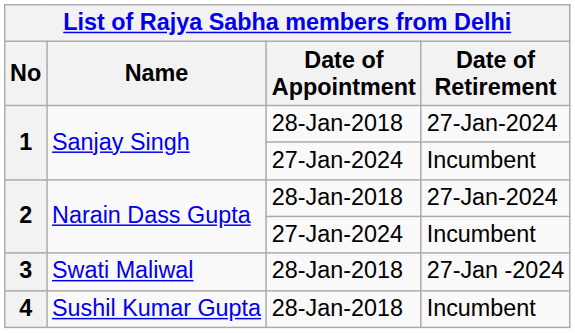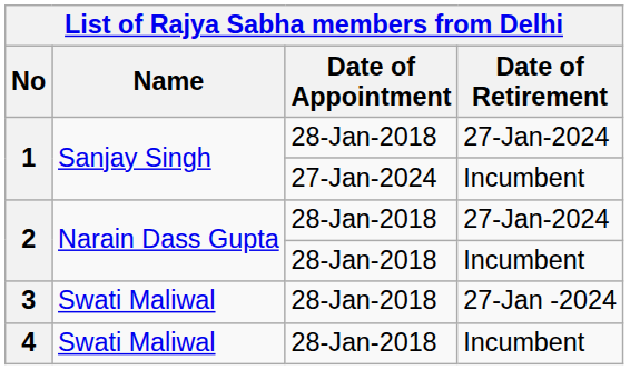 <table class="wikitable sortable">
 <tr>
 <th colspan="4"><a href='#'>List of Rajya Sabha members from Delhi</a></th>
 </tr>
 <tr>
 <th>No</th>
 <th>Name</th>
 <th>Date of<br>Appointment</th>
 <th>Date of<br>Retirement</th>
 </tr>
 <tr>
 <th rowspan="2">1</th>
 <td rowspan="2"><a href='#'>Sanjay Singh</a></td>
 <td>28-Jan-2018</td>
 <td>27-Jan-2024</td>
 </tr>
 <tr>
 <td>27-Jan-2024</td>
 <td>Incumbent</td>
 </tr>
 <tr>
 <th rowspan="2">2</th>
 <td rowspan="2"><a href='#'>Narain Dass Gupta</a></td>
 <td>28-Jan-2018</td>
 <td>27-Jan-2024</td>
 </tr>
 <tr>
-<td>27-Jan-2024</td>
+<td>28-Jan-2018</td>
 <td>Incumbent</td>
 </tr>
 <tr>
 <th>3</th>
 <td><a href='#'>Swati Maliwal</a></td>
 <td>28-Jan-2018</td>
 <td>27-Jan -2024</td>
 </tr>
 <tr>
 <th>4</th>
-<td><a href='#'>Sushil Kumar Gupta</a></td>
+<td><a href='#'>Swati Maliwal</a></td>
 <td>28-Jan-2018</td>
 <td>Incumbent</td>
 </tr>
 </table>
